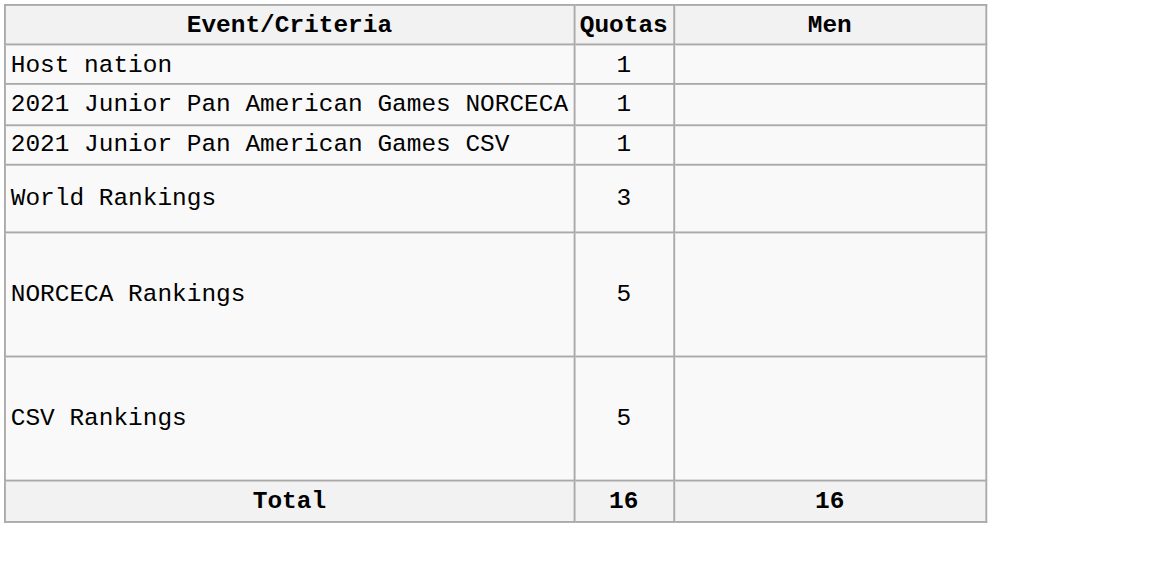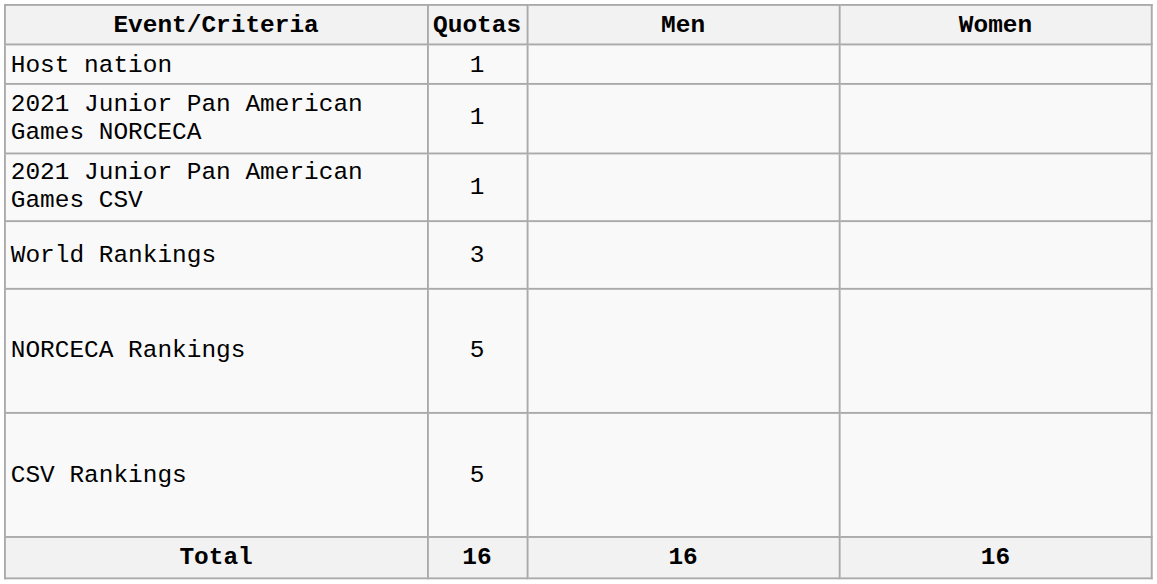 <table class="wikitable">
 <tr>
 <th>Event/Criteria</th>
 <th>Quotas</th>
 <th width=160>Men</th>
+<th width=160>Women</th>
 </tr>
 <tr>
 <td>Host nation</td>
 <td align=center>1</td>
+<td></td>
 <td></td>
 </tr>
 <tr>
 <td>2021 Junior Pan American Games NORCECA</td>
 <td align=center>1</td>
 <td></td>
+<td></td>
 </tr>
 <tr>
 <td>2021 Junior Pan American Games CSV</td>
 <td align=center>1</td>
+<td></td>
 <td></td>
 </tr>
 <tr>
 <td>World Rankings</td>
 <td align=center>3</td>
 <td><br><br></td>
+<td><br><br></td>
 </tr>
 <tr>
 <td>NORCECA Rankings</td>
 <td align=center>5</td>
+<td><br><br><br><br></td>
 <td><br><br><br><br></td>
 </tr>
 <tr>
 <td>CSV Rankings</td>
 <td align=center>5</td>
 <td><br><br><br><br></td>
+<td><br><br><br><br></td>
 </tr>
 <tr>
 <th>Total</th>
 <th align="center">16</th>
 <th align="center">16</th>
+<th align="center">16</th>
 </tr>
 </table>
